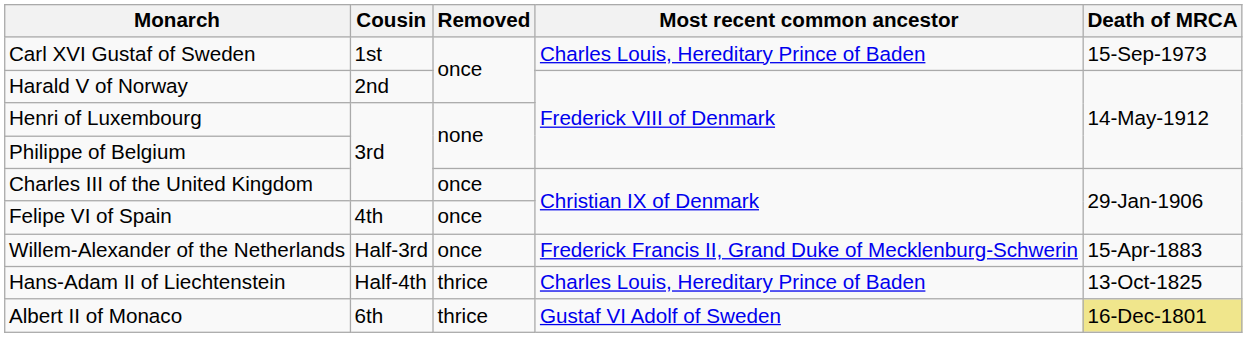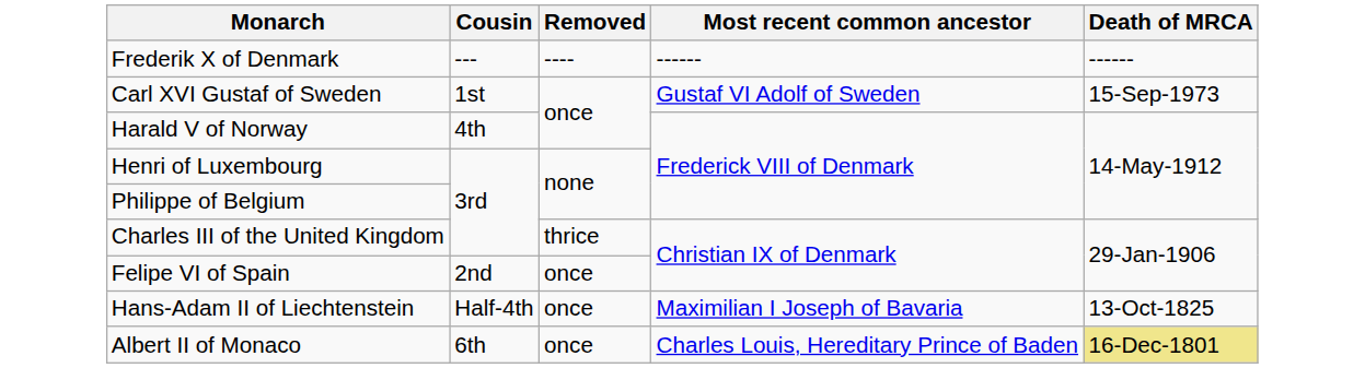 <table class="wikitable" style="margin:1em auto 1em auto;">
 <tr>
 <th>Monarch</th>
 <th>Cousin</th>
 <th>Removed</th>
 <th>Most recent common ancestor</th>
 <th>Death of MRCA</th>
 </tr>
 <tr>
+<td>Frederik X of Denmark</td>
+<td>---</td>
+<td>----</td>
+<td>------</td>
+<td>------</td>
+</tr>
+<tr>
 <td>Carl XVI Gustaf of Sweden</td>
 <td>1st</td>
 <td rowspan="2">once</td>
-<td><a href='#'>Charles Louis, Hereditary Prince of Baden</a></td>
+<td><a href='#'>Gustaf VI Adolf of Sweden</a></td>
 <td>15-Sep-1973</td>
 </tr>
 <tr>
 <td>Harald V of Norway</td>
-<td>2nd</td>
+<td>4th</td>
 <td rowspan="3"><a href='#'>Frederick VIII of Denmark</a></td>
 <td rowspan="3">14-May-1912</td>
 </tr>
 <tr>
 <td>Henri of Luxembourg</td>
 <td rowspan="3">3rd</td>
 <td rowspan="2">none</td>
 </tr>
 <tr>
 <td>Philippe of Belgium</td>
 </tr>
 <tr>
 <td>Charles III of the United Kingdom</td>
-<td>once</td>
+<td>thrice</td>
 <td rowspan="2"><a href='#'>Christian IX of Denmark</a></td>
 <td rowspan="2">29-Jan-1906</td>
 </tr>
 <tr>
 <td>Felipe VI of Spain</td>
-<td>4th</td>
+<td>2nd</td>
 <td>once</td>
-</tr>
-<tr>
-<td>Willem-Alexander of the Netherlands</td>
-<td>Half-3rd</td>
-<td>once</td>
-<td><a href='#'>Frederick Francis II, Grand Duke of Mecklenburg-Schwerin</a></td>
-<td>15-Apr-1883</td>
 </tr>
 <tr>
 <td>Hans-Adam II of Liechtenstein</td>
 <td>Half-4th</td>
-<td>thrice</td>
-<td><a href='#'>Charles Louis, Hereditary Prince of Baden</a></td>
+<td>once</td>
+<td><a href='#'>Maximilian I Joseph of Bavaria</a></td>
 <td>13-Oct-1825</td>
 </tr>
 <tr>
 <td>Albert II of Monaco</td>
 <td>6th</td>
-<td>thrice</td>
-<td><a href='#'>Gustaf VI Adolf of Sweden</a></td>
+<td>once</td>
+<td><a href='#'>Charles Louis, Hereditary Prince of Baden</a></td>
 <td style="background: khaki;">16-Dec-1801</td>
 </tr>
 </table>
